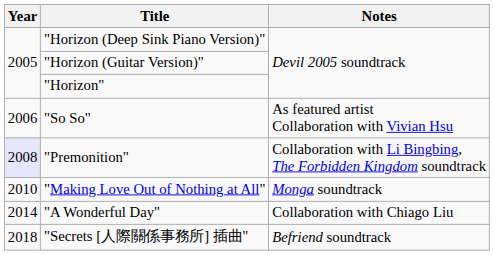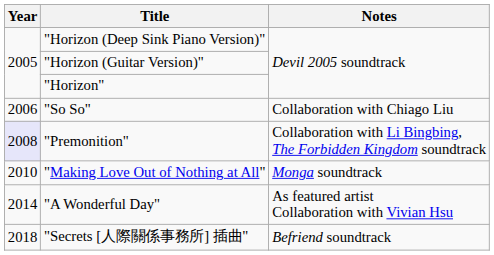 <table class="wikitable sortable">
 <tr>
 <th>Year</th>
 <th>Title</th>
 <th class="unsortable">Notes</th>
 </tr>
 <tr>
 <td rowspan=3>2005</td>
 <td>"Horizon (Deep Sink Piano Version)"</td>
 <td rowspan=3><em>Devil 2005</em> soundtrack</td>
 </tr>
 <tr>
 <td>"Horizon (Guitar Version)"</td>
 </tr>
 <tr>
 <td>"Horizon"</td>
 </tr>
 <tr>
 <td>2006</td>
 <td>"So So"</td>
-<td>As featured artist<br>Collaboration with <a href='#'>Vivian Hsu</a></td>
+<td>Collaboration with Chiago Liu</td>
 </tr>
 <tr>
 <td style="background: lavender;">2008</td>
 <td>"Premonition"</td>
 <td>Collaboration with <a href='#'>Li Bingbing</a>,<br><em><a href='#'>The Forbidden Kingdom</a></em> soundtrack</td>
 </tr>
 <tr>
 <td>2010</td>
 <td>"<a href='#'>Making Love Out of Nothing at All</a>"</td>
 <td><em><a href='#'>Monga</a></em> soundtrack</td>
 </tr>
 <tr>
 <td>2014</td>
 <td>"A Wonderful Day"</td>
-<td>Collaboration with Chiago Liu</td>
+<td>As featured artist<br>Collaboration with <a href='#'>Vivian Hsu</a></td>
 </tr>
 <tr>
 <td>2018</td>
 <td>"Secrets [人際關係事務所] 插曲"</td>
 <td><em>Befriend</em> soundtrack</td>
 </tr>
 </table>
